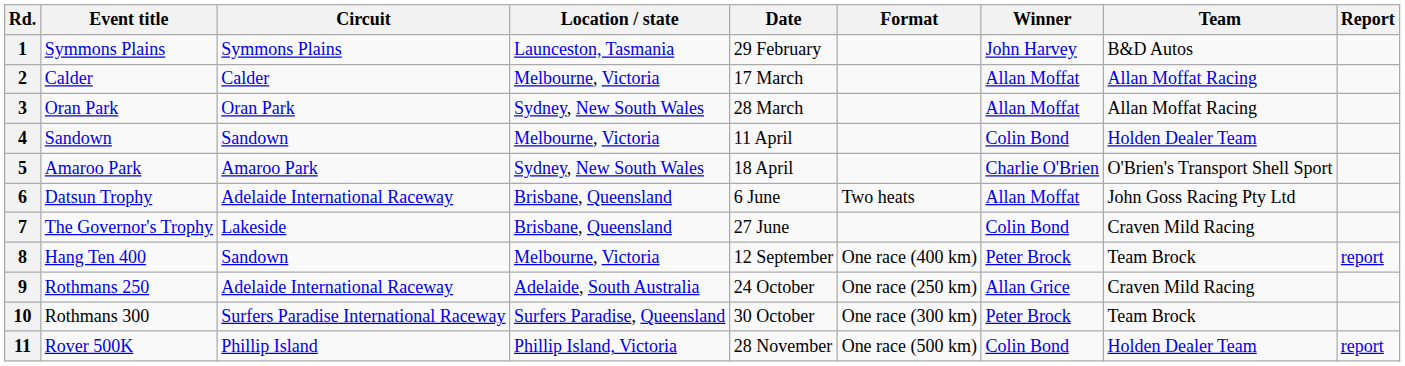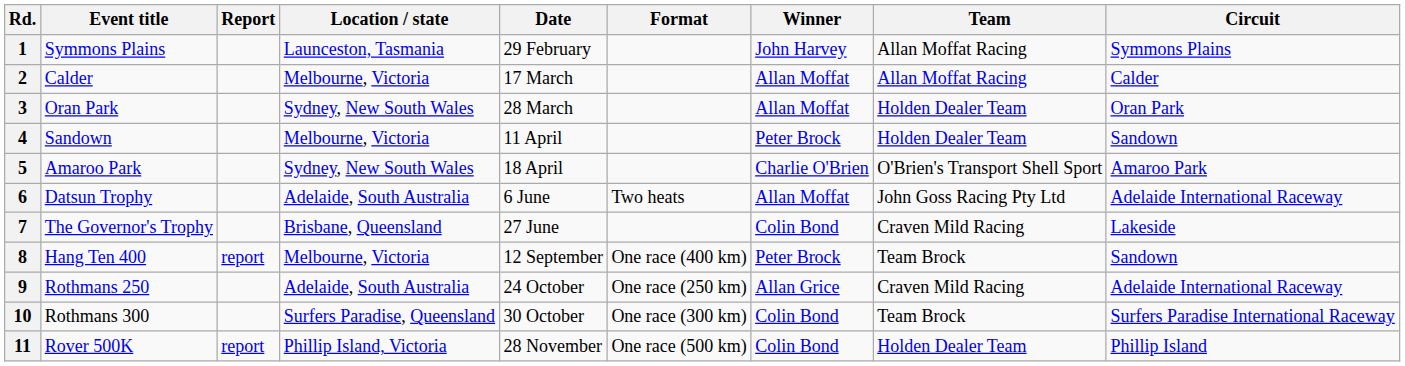 <table class="wikitable" style="font-size: 90%">
 <tr>
 <th>Rd.</th>
 <th>Event title</th>
-<th>Circuit</th>
+<th>Report</th>
 <th>Location / state</th>
 <th>Date</th>
 <th>Format</th>
 <th>Winner</th>
 <th>Team</th>
-<th>Report</th>
+<th>Circuit</th>
 </tr>
 <tr>
 <th>1</th>
 <td><a href='#'>Symmons Plains</a></td>
-<td><a href='#'>Symmons Plains</a></td>
+<td></td>
 <td><a href='#'>Launceston, Tasmania</a></td>
 <td>29 February</td>
 <td></td>
 <td><a href='#'>John Harvey</a></td>
-<td>B&D Autos</td>
-<td></td>
+<td>Allan Moffat Racing</td>
+<td><a href='#'>Symmons Plains</a></td>
 </tr>
 <tr>
 <th>2</th>
 <td><a href='#'>Calder</a></td>
-<td><a href='#'>Calder</a></td>
+<td></td>
 <td><a href='#'>Melbourne</a>, <a href='#'>Victoria</a></td>
 <td>17 March</td>
 <td></td>
 <td><a href='#'>Allan Moffat</a></td>
 <td><a href='#'>Allan Moffat Racing</a></td>
-<td></td>
+<td><a href='#'>Calder</a></td>
 </tr>
 <tr>
 <th>3</th>
 <td><a href='#'>Oran Park</a></td>
-<td><a href='#'>Oran Park</a></td>
+<td></td>
 <td><a href='#'>Sydney</a>, <a href='#'>New South Wales</a></td>
 <td>28 March</td>
 <td></td>
 <td><a href='#'>Allan Moffat</a></td>
-<td>Allan Moffat Racing</td>
-<td></td>
+<td><a href='#'>Holden Dealer Team</a></td>
+<td><a href='#'>Oran Park</a></td>
 </tr>
 <tr>
 <th>4</th>
 <td><a href='#'>Sandown</a></td>
-<td><a href='#'>Sandown</a></td>
+<td></td>
 <td><a href='#'>Melbourne</a>, <a href='#'>Victoria</a></td>
 <td>11 April</td>
 <td></td>
-<td><a href='#'>Colin Bond</a></td>
+<td><a href='#'>Peter Brock</a></td>
 <td><a href='#'>Holden Dealer Team</a></td>
-<td></td>
+<td><a href='#'>Sandown</a></td>
 </tr>
 <tr>
 <th>5</th>
 <td><a href='#'>Amaroo Park</a></td>
-<td><a href='#'>Amaroo Park</a></td>
+<td></td>
 <td><a href='#'>Sydney</a>, <a href='#'>New South Wales</a></td>
 <td>18 April</td>
 <td></td>
 <td><a href='#'>Charlie O'Brien</a></td>
 <td>O'Brien's Transport Shell Sport</td>
-<td></td>
+<td><a href='#'>Amaroo Park</a></td>
 </tr>
 <tr>
 <th>6</th>
 <td><a href='#'>Datsun Trophy</a></td>
-<td><a href='#'>Adelaide International Raceway</a></td>
-<td><a href='#'>Brisbane</a>, <a href='#'>Queensland</a></td>
+<td></td>
+<td><a href='#'>Adelaide</a>, <a href='#'>South Australia</a></td>
 <td>6 June</td>
 <td>Two heats</td>
 <td><a href='#'>Allan Moffat</a></td>
 <td>John Goss Racing Pty Ltd</td>
-<td></td>
+<td><a href='#'>Adelaide International Raceway</a></td>
 </tr>
 <tr>
 <th>7</th>
 <td><a href='#'>The Governor's Trophy</a></td>
-<td><a href='#'>Lakeside</a></td>
+<td></td>
 <td><a href='#'>Brisbane</a>, <a href='#'>Queensland</a></td>
 <td>27 June</td>
 <td></td>
 <td><a href='#'>Colin Bond</a></td>
 <td>Craven Mild Racing</td>
-<td></td>
+<td><a href='#'>Lakeside</a></td>
 </tr>
 <tr>
 <th>8</th>
 <td><a href='#'>Hang Ten 400</a></td>
-<td><a href='#'>Sandown</a></td>
+<td><a href='#'>report</a></td>
 <td><a href='#'>Melbourne</a>, <a href='#'>Victoria</a></td>
 <td>12 September</td>
 <td>One race (400 km)</td>
 <td><a href='#'>Peter Brock</a></td>
 <td>Team Brock</td>
-<td><a href='#'>report</a></td>
+<td><a href='#'>Sandown</a></td>
 </tr>
 <tr>
 <th>9</th>
 <td><a href='#'>Rothmans 250</a></td>
-<td><a href='#'>Adelaide International Raceway</a></td>
+<td></td>
 <td><a href='#'>Adelaide</a>, <a href='#'>South Australia</a></td>
 <td>24 October</td>
 <td>One race (250 km)</td>
 <td><a href='#'>Allan Grice</a></td>
 <td>Craven Mild Racing</td>
-<td></td>
+<td><a href='#'>Adelaide International Raceway</a></td>
 </tr>
 <tr>
 <th>10</th>
 <td>Rothmans 300</td>
-<td><a href='#'>Surfers Paradise International Raceway</a></td>
+<td></td>
 <td><a href='#'>Surfers Paradise</a>, <a href='#'>Queensland</a></td>
 <td>30 October</td>
 <td>One race (300 km)</td>
-<td><a href='#'>Peter Brock</a></td>
+<td><a href='#'>Colin Bond</a></td>
 <td>Team Brock</td>
-<td></td>
+<td><a href='#'>Surfers Paradise International Raceway</a></td>
 </tr>
 <tr>
 <th>11</th>
 <td><a href='#'>Rover 500K</a></td>
-<td><a href='#'>Phillip Island</a></td>
+<td><a href='#'>report</a></td>
 <td><a href='#'>Phillip Island, Victoria</a></td>
 <td>28 November</td>
 <td>One race (500 km)</td>
 <td><a href='#'>Colin Bond</a></td>
 <td><a href='#'>Holden Dealer Team</a></td>
-<td><a href='#'>report</a></td>
+<td><a href='#'>Phillip Island</a></td>
 </tr>
 </table>
